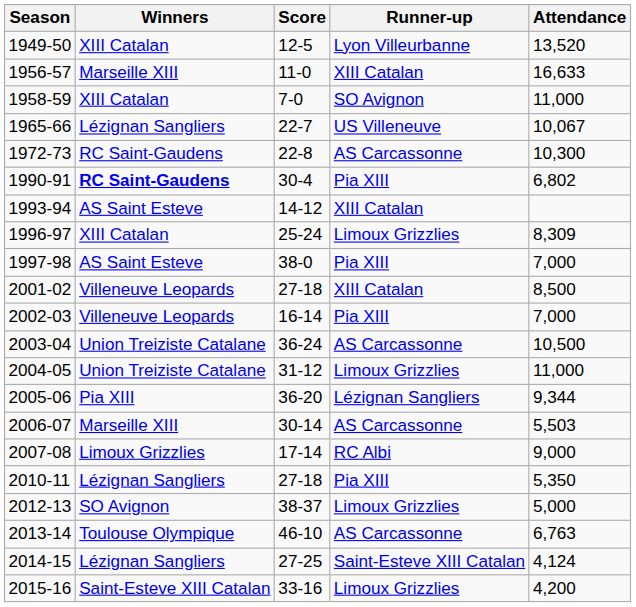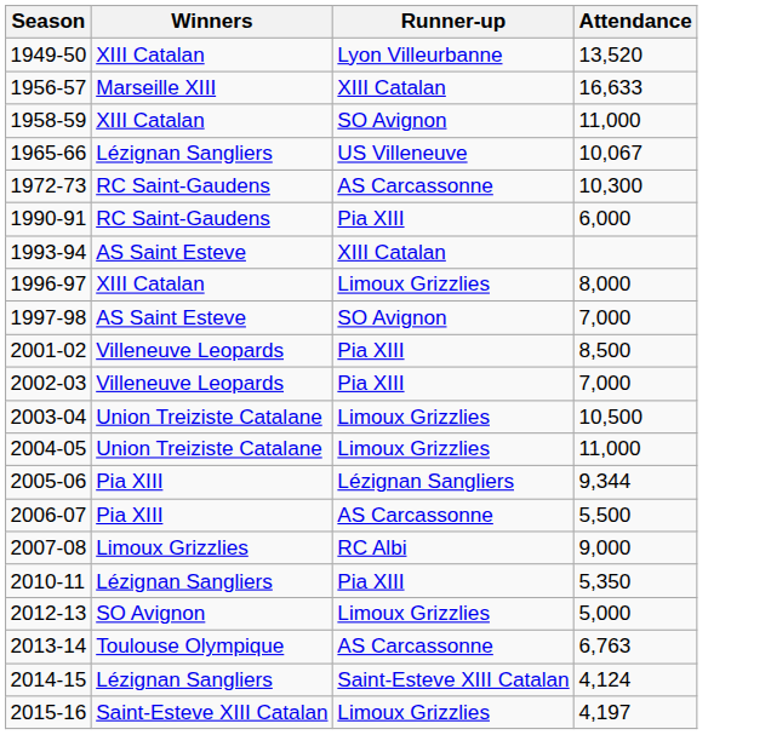 <table class="wikitable">
 <tr>
 <th>Season</th>
 <th>Winners</th>
-<th>Score</th>
 <th>Runner-up</th>
 <th>Attendance</th>
 </tr>
 <tr>
 <td>1949-50</td>
 <td><a href='#'>XIII Catalan</a></td>
-<td>12-5</td>
 <td><a href='#'>Lyon Villeurbanne</a></td>
 <td>13,520</td>
 </tr>
 <tr>
 <td>1956-57</td>
 <td><a href='#'>Marseille XIII</a></td>
-<td>11-0</td>
 <td><a href='#'>XIII Catalan</a></td>
 <td>16,633</td>
 </tr>
 <tr>
 <td>1958-59</td>
 <td><a href='#'>XIII Catalan</a></td>
-<td>7-0</td>
 <td><a href='#'>SO Avignon</a></td>
 <td>11,000</td>
 </tr>
 <tr>
 <td>1965-66</td>
 <td><a href='#'>Lézignan Sangliers</a></td>
-<td>22-7</td>
 <td><a href='#'>US Villeneuve</a></td>
 <td>10,067</td>
 </tr>
 <tr>
 <td>1972-73</td>
 <td><a href='#'>RC Saint-Gaudens</a></td>
-<td>22-8</td>
 <td><a href='#'>AS Carcassonne</a></td>
 <td>10,300</td>
 </tr>
 <tr>
 <td>1990-91</td>
-<td><strong><a href='#'>RC Saint-Gaudens</a></strong></td>
-<td>30-4</td>
+<td><a href='#'>RC Saint-Gaudens</a></td>
 <td><a href='#'>Pia XIII</a></td>
-<td>6,802</td>
+<td>6,000</td>
 </tr>
 <tr>
 <td>1993-94</td>
 <td><a href='#'>AS Saint Esteve</a></td>
-<td>14-12</td>
 <td><a href='#'>XIII Catalan</a></td>
 <td></td>
 </tr>
 <tr>
 <td>1996-97</td>
 <td><a href='#'>XIII Catalan</a></td>
-<td>25-24</td>
 <td><a href='#'>Limoux Grizzlies</a></td>
-<td>8,309</td>
+<td>8,000</td>
 </tr>
 <tr>
 <td>1997-98</td>
 <td><a href='#'>AS Saint Esteve</a></td>
-<td>38-0</td>
-<td><a href='#'>Pia XIII</a></td>
+<td><a href='#'>SO Avignon</a></td>
 <td>7,000</td>
 </tr>
 <tr>
 <td>2001-02</td>
 <td><a href='#'>Villeneuve Leopards</a></td>
-<td>27-18</td>
-<td><a href='#'>XIII Catalan</a></td>
+<td><a href='#'>Pia XIII</a></td>
 <td>8,500</td>
 </tr>
 <tr>
 <td>2002-03</td>
 <td><a href='#'>Villeneuve Leopards</a></td>
-<td>16-14</td>
 <td><a href='#'>Pia XIII</a></td>
 <td>7,000</td>
 </tr>
 <tr>
 <td>2003-04</td>
 <td><a href='#'>Union Treiziste Catalane</a></td>
-<td>36-24</td>
-<td><a href='#'>AS Carcassonne</a></td>
+<td><a href='#'>Limoux Grizzlies</a></td>
 <td>10,500</td>
 </tr>
 <tr>
 <td>2004-05</td>
 <td><a href='#'>Union Treiziste Catalane</a></td>
-<td>31-12</td>
 <td><a href='#'>Limoux Grizzlies</a></td>
 <td>11,000</td>
 </tr>
 <tr>
 <td>2005-06</td>
 <td><a href='#'>Pia XIII</a></td>
-<td>36-20</td>
 <td><a href='#'>Lézignan Sangliers</a></td>
 <td>9,344</td>
 </tr>
 <tr>
 <td>2006-07</td>
-<td><a href='#'>Marseille XIII</a></td>
-<td>30-14</td>
+<td><a href='#'>Pia XIII</a></td>
 <td><a href='#'>AS Carcassonne</a></td>
-<td>5,503</td>
+<td>5,500</td>
 </tr>
 <tr>
 <td>2007-08</td>
 <td><a href='#'>Limoux Grizzlies</a></td>
-<td>17-14</td>
 <td><a href='#'>RC Albi</a></td>
 <td>9,000</td>
 </tr>
 <tr>
 <td>2010-11</td>
 <td><a href='#'>Lézignan Sangliers</a></td>
-<td>27-18</td>
 <td><a href='#'>Pia XIII</a></td>
 <td>5,350</td>
 </tr>
 <tr>
 <td>2012-13</td>
 <td><a href='#'>SO Avignon</a></td>
-<td>38-37</td>
 <td><a href='#'>Limoux Grizzlies</a></td>
 <td>5,000</td>
 </tr>
 <tr>
 <td>2013-14</td>
 <td><a href='#'>Toulouse Olympique</a></td>
-<td>46-10</td>
 <td><a href='#'>AS Carcassonne</a></td>
 <td>6,763</td>
 </tr>
 <tr>
 <td>2014-15</td>
 <td><a href='#'>Lézignan Sangliers</a></td>
-<td>27-25</td>
 <td><a href='#'>Saint-Esteve XIII Catalan</a></td>
 <td>4,124</td>
 </tr>
 <tr>
 <td>2015-16</td>
 <td><a href='#'>Saint-Esteve XIII Catalan</a></td>
-<td>33-16</td>
 <td><a href='#'>Limoux Grizzlies</a></td>
-<td>4,200</td>
+<td>4,197</td>
 </tr>
 </table>
